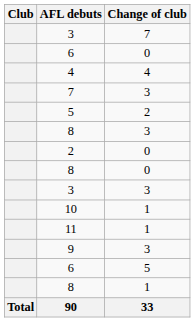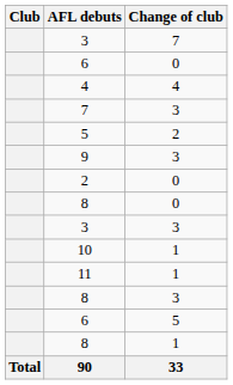 <table class="wikitable plainrowheaders sortable" style="text-align:center;">
 <tr>
 <th scope="col">Club</th>
 <th scope="col">AFL debuts</th>
 <th scope="col">Change of club</th>
 </tr>
 <tr>
 <th scope="row"></th>
 <td>3</td>
 <td>7</td>
 </tr>
 <tr>
 <th scope="row"></th>
 <td>6</td>
 <td>0</td>
 </tr>
 <tr>
 <th scope="row"></th>
 <td>4</td>
 <td>4</td>
 </tr>
 <tr>
 <th scope="row"></th>
 <td>7</td>
 <td>3</td>
 </tr>
 <tr>
 <th scope="row"></th>
 <td>5</td>
 <td>2</td>
 </tr>
 <tr>
 <th scope="row"></th>
-<td>8</td>
+<td>9</td>
 <td>3</td>
 </tr>
 <tr>
 <th scope="row"></th>
 <td>2</td>
 <td>0</td>
 </tr>
 <tr>
 <th scope="row"></th>
 <td>8</td>
 <td>0</td>
 </tr>
 <tr>
 <th scope="row"></th>
 <td>3</td>
 <td>3</td>
 </tr>
 <tr>
 <th scope="row"></th>
 <td>10</td>
 <td>1</td>
 </tr>
 <tr>
 <th scope="row"></th>
 <td>11</td>
 <td>1</td>
 </tr>
 <tr>
 <th scope="row"></th>
-<td>9</td>
+<td>8</td>
 <td>3</td>
 </tr>
 <tr>
 <th scope="row"></th>
 <td>6</td>
 <td>5</td>
 </tr>
 <tr>
 <th scope="row"></th>
 <td>8</td>
 <td>1</td>
 </tr>
 <tr class="sortbottom">
 <th>Total</th>
 <th>90</th>
 <th>33</th>
 </tr>
 </table>
